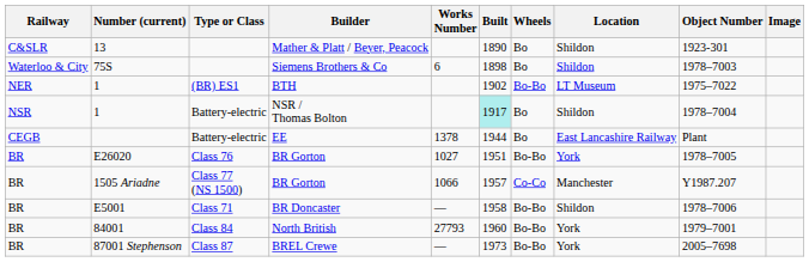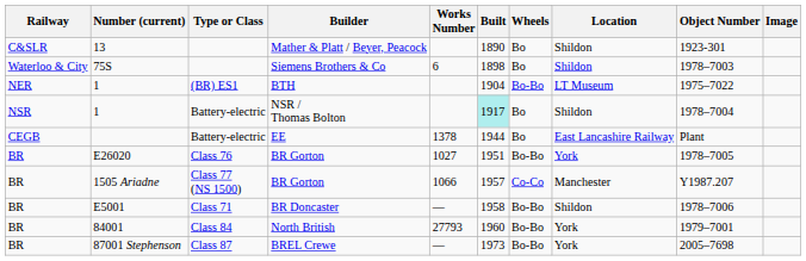 <table class="wikitable sortable">
 <tr>
 <th>Railway</th>
 <th>Number (current)</th>
 <th>Type or Class</th>
 <th>Builder</th>
 <th>Works<br>Number</th>
 <th>Built</th>
 <th>Wheels</th>
 <th>Location</th>
 <th>Object Number</th>
 <th>Image</th>
 </tr>
 <tr>
 <td><a href='#'>C&SLR</a></td>
 <td>13</td>
 <td></td>
 <td><a href='#'>Mather & Platt</a> / <a href='#'>Beyer, Peacock</a></td>
 <td></td>
 <td>1890</td>
 <td>Bo</td>
 <td>Shildon</td>
 <td>1923-301</td>
 <td></td>
 </tr>
 <tr>
 <td><a href='#'>Waterloo & City</a></td>
 <td>75S</td>
 <td></td>
 <td><a href='#'>Siemens Brothers & Co</a></td>
 <td>6</td>
 <td>1898</td>
 <td>Bo</td>
 <td><a href='#'>Shildon</a></td>
 <td>1978–7003</td>
 <td></td>
 </tr>
 <tr>
 <td><a href='#'>NER</a></td>
 <td>1</td>
 <td><a href='#'>(BR) ES1</a></td>
 <td><a href='#'>BTH</a></td>
 <td></td>
-<td>1902</td>
+<td>1904</td>
 <td><a href='#'>Bo-Bo</a></td>
 <td><a href='#'>LT Museum</a></td>
 <td>1975–7022</td>
 <td></td>
 </tr>
 <tr>
 <td><a href='#'>NSR</a></td>
 <td>1</td>
 <td>Battery-electric</td>
 <td>NSR /<br>Thomas Bolton</td>
 <td></td>
 <td style="background: paleturquoise;">1917</td>
 <td>Bo</td>
 <td>Shildon</td>
 <td>1978–7004</td>
 <td></td>
 </tr>
 <tr>
 <td><a href='#'>CEGB</a></td>
 <td></td>
 <td>Battery-electric</td>
 <td><a href='#'>EE</a></td>
 <td>1378</td>
 <td>1944</td>
 <td>Bo</td>
 <td><a href='#'>East Lancashire Railway</a></td>
 <td>Plant</td>
 <td></td>
 </tr>
 <tr>
 <td><a href='#'>BR</a></td>
 <td>E26020</td>
 <td><a href='#'>Class 76</a></td>
 <td><a href='#'>BR Gorton</a></td>
 <td>1027</td>
 <td>1951</td>
 <td>Bo-Bo</td>
 <td><a href='#'>York</a></td>
 <td>1978–7005</td>
 <td></td>
 </tr>
 <tr>
 <td>BR</td>
 <td>1505 <em>Ariadne</em> </td>
 <td><a href='#'>Class 77</a><br>(<a href='#'>NS 1500</a>)</td>
 <td><a href='#'>BR Gorton</a></td>
 <td>1066</td>
 <td>1957</td>
 <td><a href='#'>Co-Co</a></td>
 <td>Manchester</td>
 <td>Y1987.207</td>
 <td></td>
 </tr>
 <tr>
 <td>BR</td>
 <td>E5001</td>
 <td><a href='#'>Class 71</a></td>
 <td><a href='#'>BR Doncaster</a></td>
 <td>—</td>
 <td>1958</td>
 <td>Bo-Bo</td>
 <td>Shildon</td>
 <td>1978–7006</td>
 <td></td>
 </tr>
 <tr>
 <td>BR</td>
 <td>84001</td>
 <td><a href='#'>Class 84</a></td>
 <td><a href='#'>North British</a></td>
 <td>27793</td>
 <td>1960</td>
 <td>Bo-Bo</td>
 <td>York</td>
 <td>1979–7001</td>
 <td></td>
 </tr>
 <tr>
 <td>BR</td>
 <td>87001 <em>Stephenson</em></td>
 <td><a href='#'>Class 87</a></td>
 <td><a href='#'>BREL Crewe</a></td>
 <td>—</td>
 <td>1973</td>
 <td>Bo-Bo</td>
 <td>York</td>
 <td>2005–7698</td>
 <td></td>
 </tr>
 </table>
